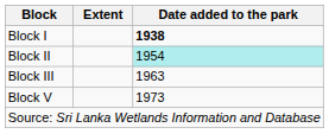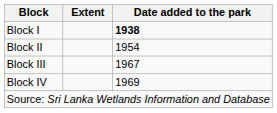 <table class="wikitable">
 <tr>
 <th>Block</th>
 <th>Extent</th>
 <th>Date added to the park</th>
 </tr>
 <tr>
 <td>Block I</td>
 <td></td>
 <td><strong>1938</strong></td>
 </tr>
 <tr>
 <td>Block II</td>
 <td></td>
-<td style="background: paleturquoise;">1954</td>
+<td>1954</td>
 </tr>
 <tr>
 <td>Block III</td>
 <td></td>
-<td>1963</td>
+<td>1967</td>
 </tr>
 <tr>
-<td>Block V</td>
+<td>Block IV</td>
 <td></td>
-<td>1973</td>
+<td>1969</td>
 </tr>
 <tr>
 <td colspan="3">Source: <em>Sri Lanka Wetlands Information and Database</em></td>
 </tr>
 </table>
